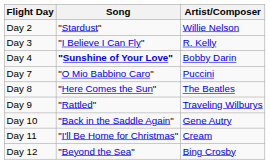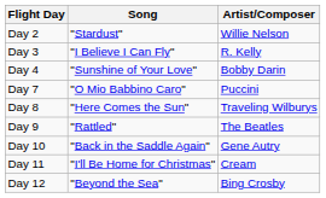 <table class="wikitable">
 <tr>
 <th>Flight Day</th>
 <th>Song</th>
 <th>Artist/Composer</th>
 </tr>
 <tr>
 <td>Day 2</td>
 <td>"<a href='#'>Stardust</a>"</td>
 <td><a href='#'>Willie Nelson</a></td>
 </tr>
 <tr>
 <td>Day 3</td>
 <td>"<a href='#'>I Believe I Can Fly</a>"</td>
 <td><a href='#'>R. Kelly</a></td>
 </tr>
 <tr>
 <td>Day 4</td>
-<td><strong>"<a href='#'>Sunshine of Your Love</a>"</strong></td>
+<td>"<a href='#'>Sunshine of Your Love</a>"</td>
 <td><a href='#'>Bobby Darin</a></td>
 </tr>
 <tr>
 <td>Day 7</td>
 <td>"<a href='#'>O Mio Babbino Caro</a>"</td>
 <td><a href='#'>Puccini</a></td>
 </tr>
 <tr>
 <td>Day 8</td>
 <td>"<a href='#'>Here Comes the Sun</a>"</td>
-<td><a href='#'>The Beatles</a></td>
+<td><a href='#'>Traveling Wilburys</a></td>
 </tr>
 <tr>
 <td>Day 9</td>
 <td>"<a href='#'>Rattled</a>"</td>
-<td><a href='#'>Traveling Wilburys</a></td>
+<td><a href='#'>The Beatles</a></td>
 </tr>
 <tr>
 <td>Day 10</td>
 <td>"<a href='#'>Back in the Saddle Again</a>"</td>
 <td><a href='#'>Gene Autry</a></td>
 </tr>
 <tr>
 <td>Day 11</td>
 <td>"<a href='#'>I'll Be Home for Christmas</a>"</td>
 <td><a href='#'>Cream</a></td>
 </tr>
 <tr>
 <td>Day 12</td>
 <td>"<a href='#'>Beyond the Sea</a>"</td>
 <td><a href='#'>Bing Crosby</a></td>
 </tr>
 </table>
